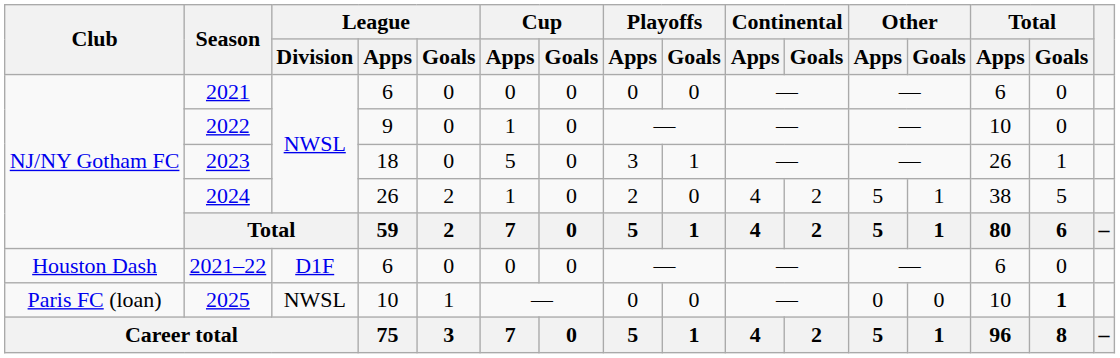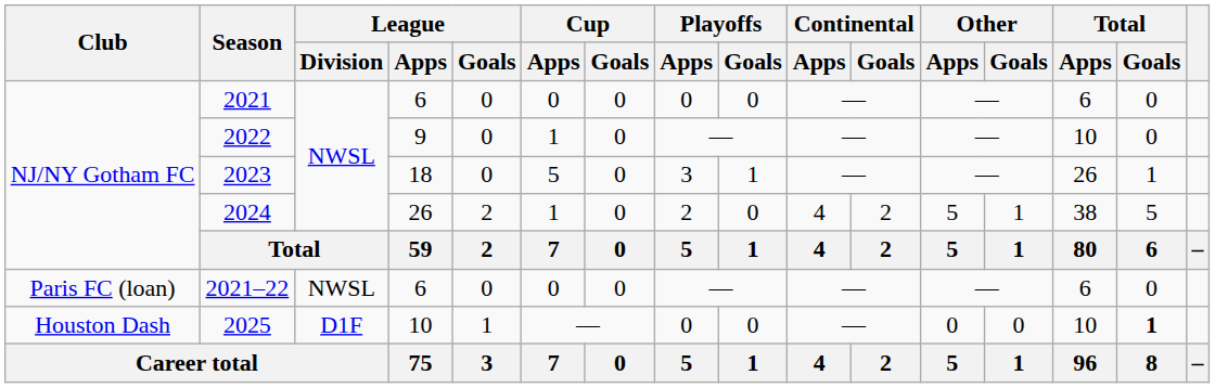 <table class="wikitable" style="text-align: center;">
 <tr>
 <th rowspan="2">Club</th>
 <th rowspan="2">Season</th>
 <th colspan="3">League</th>
 <th colspan="2">Cup</th>
 <th colspan="2">Playoffs</th>
 <th colspan="2">Continental</th>
 <th colspan="2">Other</th>
 <th colspan="2">Total</th>
 <th colspan=2 rowspan=2></th>
 </tr>
 <tr>
 <th>Division</th>
 <th>Apps</th>
 <th>Goals</th>
 <th>Apps</th>
 <th>Goals</th>
 <th>Apps</th>
 <th>Goals</th>
 <th>Apps</th>
 <th>Goals</th>
 <th>Apps</th>
 <th>Goals</th>
 <th>Apps</th>
 <th>Goals</th>
 </tr>
 <tr>
 <td rowspan="5"><a href='#'>NJ/NY Gotham FC</a></td>
 <td><a href='#'>2021</a></td>
 <td rowspan="4"><a href='#'>NWSL</a></td>
 <td>6</td>
 <td>0</td>
 <td>0</td>
 <td>0</td>
 <td>0</td>
 <td>0</td>
 <td colspan="2">—</td>
 <td colspan="2">—</td>
 <td>6</td>
 <td>0</td>
 <td></td>
 </tr>
 <tr>
 <td><a href='#'>2022</a></td>
 <td>9</td>
 <td>0</td>
 <td>1</td>
 <td>0</td>
 <td colspan="2">—</td>
 <td colspan="2">—</td>
 <td colspan="2">—</td>
 <td>10</td>
 <td>0</td>
 <td></td>
 </tr>
 <tr>
 <td><a href='#'>2023</a></td>
 <td>18</td>
 <td>0</td>
 <td>5</td>
 <td>0</td>
 <td>3</td>
 <td>1</td>
 <td colspan="2">—</td>
 <td colspan="2">—</td>
 <td>26</td>
 <td>1</td>
 <td></td>
 </tr>
 <tr>
 <td><a href='#'>2024</a></td>
 <td>26</td>
 <td>2</td>
 <td>1</td>
 <td>0</td>
 <td>2</td>
 <td>0</td>
 <td>4</td>
 <td>2</td>
 <td>5</td>
 <td>1</td>
 <td>38</td>
 <td>5</td>
 <td></td>
 </tr>
 <tr>
 <th colspan="2">Total</th>
 <th>59</th>
 <th>2</th>
 <th>7</th>
 <th>0</th>
 <th>5</th>
 <th>1</th>
 <th>4</th>
 <th>2</th>
 <th>5</th>
 <th>1</th>
 <th>80</th>
 <th>6</th>
 <th>–</th>
 </tr>
 <tr>
-<td><a href='#'>Houston Dash</a></td>
+<td><a href='#'>Paris FC</a> (loan)</td>
 <td><a href='#'>2021–22</a></td>
-<td><a href='#'>D1F</a></td>
+<td>NWSL</td>
 <td>6</td>
 <td>0</td>
 <td>0</td>
 <td>0</td>
 <td colspan="2">—</td>
 <td colspan="2">—</td>
 <td colspan="2">—</td>
 <td>6</td>
 <td>0</td>
 <td></td>
 </tr>
 <tr>
-<td><a href='#'>Paris FC</a> (loan)</td>
+<td><a href='#'>Houston Dash</a></td>
 <td><a href='#'>2025</a></td>
-<td>NWSL</td>
+<td><a href='#'>D1F</a></td>
 <td>10</td>
 <td>1</td>
 <td colspan="2">—</td>
 <td>0</td>
 <td>0</td>
 <td colspan="2">—</td>
 <td>0</td>
 <td>0</td>
 <td>10</td>
 <td><strong>1</strong></td>
 </tr>
 <tr>
 <th colspan="3">Career total</th>
 <th>75</th>
 <th>3</th>
 <th>7</th>
 <th>0</th>
 <th>5</th>
 <th>1</th>
 <th>4</th>
 <th>2</th>
 <th>5</th>
 <th>1</th>
 <th>96</th>
 <th>8</th>
 <th>–</th>
 </tr>
 </table>
